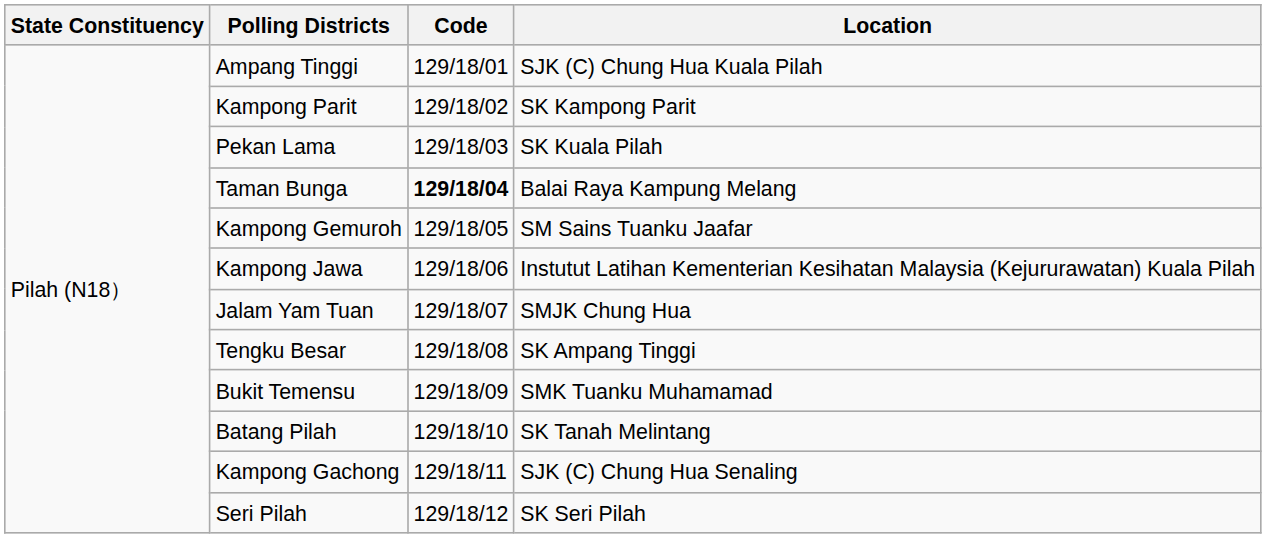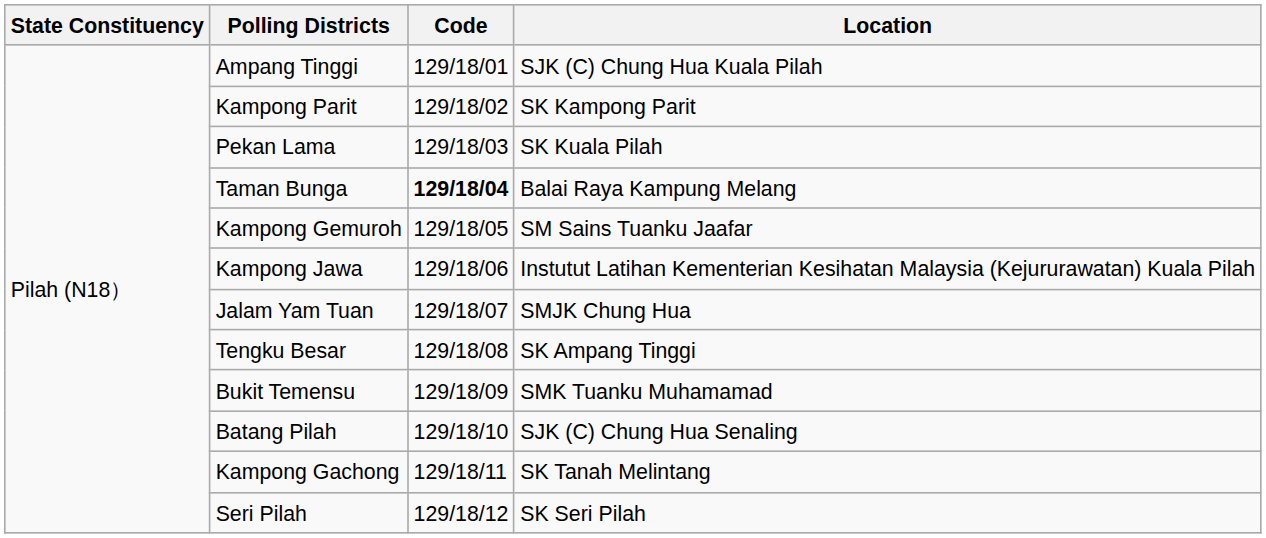 <table class="wikitable sortable mw-collapsible">
 <tr>
 <th><small>State Constituency</small></th>
 <th><small>Polling Districts</small></th>
 <th><small>Code</small></th>
 <th><small>Location</small></th>
 </tr>
 <tr>
 <td rowspan="12"><small>Pilah (N18）</small></td>
 <td><small>Ampang Tinggi</small></td>
 <td><small>129/18/01</small></td>
 <td><small>SJK (C) Chung Hua Kuala Pilah</small></td>
 </tr>
 <tr>
 <td><small>Kampong Parit</small></td>
 <td><small>129/18/02</small></td>
 <td><small>SK Kampong Parit</small></td>
 </tr>
 <tr>
 <td><small>Pekan Lama</small></td>
 <td><small>129/18/03</small></td>
 <td><small>SK Kuala Pilah</small></td>
 </tr>
 <tr>
 <td><small>Taman Bunga</small></td>
 <td><strong><small>129/18/04</small></strong></td>
 <td><small>Balai Raya Kampung Melang</small></td>
 </tr>
 <tr>
 <td><small>Kampong Gemuroh</small></td>
 <td><small>129/18/05</small></td>
 <td><small>SM Sains Tuanku Jaafar</small></td>
 </tr>
 <tr>
 <td><small>Kampong Jawa</small></td>
 <td><small>129/18/06</small></td>
 <td><small>Instutut Latihan Kementerian Kesihatan Malaysia (Kejururawatan) Kuala Pilah</small></td>
 </tr>
 <tr>
 <td><small>Jalam Yam Tuan</small></td>
 <td><small>129/18/07</small></td>
 <td><small>SMJK Chung Hua</small></td>
 </tr>
 <tr>
 <td><small>Tengku Besar</small></td>
 <td><small>129/18/08</small></td>
 <td><small>SK Ampang Tinggi</small></td>
 </tr>
 <tr>
 <td><small>Bukit Temensu</small></td>
 <td><small>129/18/09</small></td>
 <td><small>SMK Tuanku Muhamamad</small></td>
 </tr>
 <tr>
 <td><small>Batang Pilah</small></td>
 <td><small>129/18/10</small></td>
-<td><small>SK Tanah Melintang</small></td>
+<td><small>SJK (C) Chung Hua Senaling</small></td>
 </tr>
 <tr>
 <td><small>Kampong Gachong</small></td>
 <td><small>129/18/11</small></td>
-<td><small>SJK (C) Chung Hua Senaling</small></td>
+<td><small>SK Tanah Melintang</small></td>
 </tr>
 <tr>
 <td><small>Seri Pilah</small></td>
 <td><small>129/18/12</small></td>
 <td><small>SK Seri Pilah</small></td>
 </tr>
 </table>
